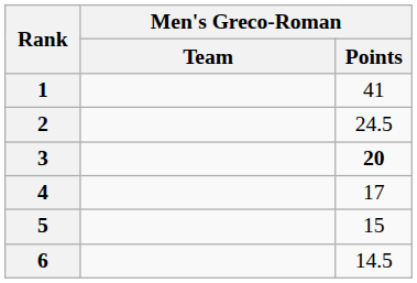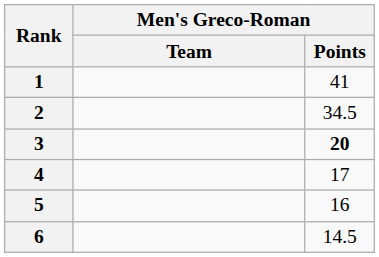 <table class="wikitable" width=304 style="text-align:center;">
 <tr>
 <th width=50 rowspan="2">Rank</th>
 <th colspan="2">Men's Greco-Roman</th>
 </tr>
 <tr>
 <th width=200>Team</th>
 <th width=50>Points</th>
 </tr>
 <tr>
 <th>1</th>
 <td align=left></td>
 <td>41</td>
 </tr>
 <tr>
 <th>2</th>
 <td align=left></td>
-<td>24.5</td>
+<td>34.5</td>
 </tr>
 <tr>
 <th>3</th>
 <td align=left></td>
 <td><strong>20</strong></td>
 </tr>
 <tr>
 <th>4</th>
 <td align=left></td>
 <td>17</td>
 </tr>
 <tr>
 <th>5</th>
 <td align=left></td>
-<td>15</td>
+<td>16</td>
 </tr>
 <tr>
 <th>6</th>
 <td align=left></td>
 <td>14.5</td>
 </tr>
 </table>
